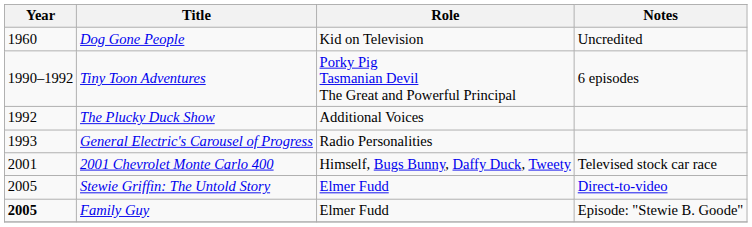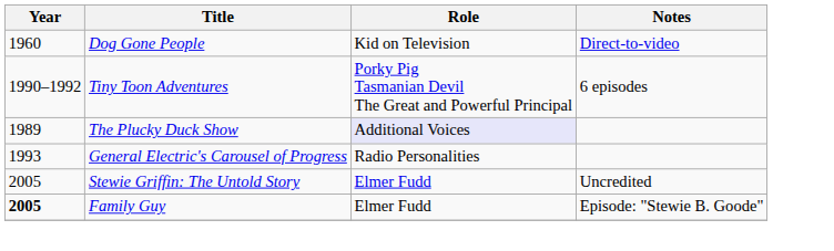 <table class="wikitable sortable plainrowheaders" style="white-space:nowrap">
 <tr>
 <th>Year</th>
 <th>Title</th>
 <th>Role</th>
 <th>Notes</th>
 </tr>
 <tr>
 <td>1960</td>
 <td><em><a href='#'>Dog Gone People</a></em></td>
 <td>Kid on Television</td>
-<td>Uncredited</td>
+<td><a href='#'>Direct-to-video</a></td>
 </tr>
 <tr>
 <td>1990–1992</td>
 <td><em><a href='#'>Tiny Toon Adventures</a></em></td>
 <td><a href='#'>Porky Pig</a><br><a href='#'>Tasmanian Devil</a><br>The Great and Powerful Principal</td>
 <td>6 episodes</td>
 </tr>
 <tr>
-<td>1992</td>
+<td>1989</td>
 <td><em><a href='#'>The Plucky Duck Show</a></em></td>
-<td>Additional Voices</td>
+<td style="background: lavender;">Additional Voices</td>
 <td></td>
 </tr>
 <tr>
 <td>1993</td>
 <td><em><a href='#'>General Electric's Carousel of Progress</a></em></td>
 <td>Radio Personalities</td>
 <td></td>
 </tr>
 <tr>
-<td>2001</td>
-<td><em><a href='#'>2001 Chevrolet Monte Carlo 400</a></em></td>
-<td>Himself, <a href='#'>Bugs Bunny</a>, <a href='#'>Daffy Duck</a>, <a href='#'>Tweety</a></td>
-<td>Televised stock car race</td>
-</tr>
-<tr>
 <td>2005</td>
 <td><em><a href='#'>Stewie Griffin: The Untold Story</a></em></td>
 <td><a href='#'>Elmer Fudd</a></td>
-<td><a href='#'>Direct-to-video</a></td>
+<td>Uncredited</td>
 </tr>
 <tr>
 <td><strong>2005</strong></td>
 <td><em><a href='#'>Family Guy</a></em></td>
 <td>Elmer Fudd</td>
 <td>Episode: "Stewie B. Goode"</td>
 </tr>
 <tr>
 </tr>
 </table>
